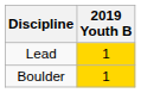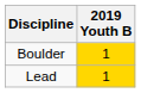 <table class="wikitable" style="text-align: center;">
 <tr>
 <th>Discipline</th>
 <th>2019<br>Youth B</th>
 </tr>
 <tr>
+<td>Boulder</td>
+<td style="background: Gold;">1</td>
+</tr>
+<tr>
 <td>Lead</td>
 <td style="background: Gold;">1</td>
 </tr>
-<tr>
-<td>Boulder</td>
-<td style="background: Gold;">1</td>
-</tr>
 </table>
